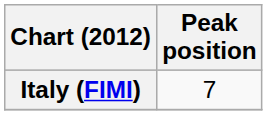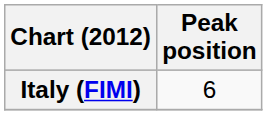 <table class="wikitable plainrowheaders" style="text-align:center;">
 <tr>
 <th>Chart (2012)</th>
 <th>Peak<br>position</th>
 </tr>
 <tr>
 <th scope="row">Italy (<a href='#'>FIMI</a>)</th>
-<td>7</td>
+<td>6</td>
 </tr>
 <tr>
 </tr>
 </table>
